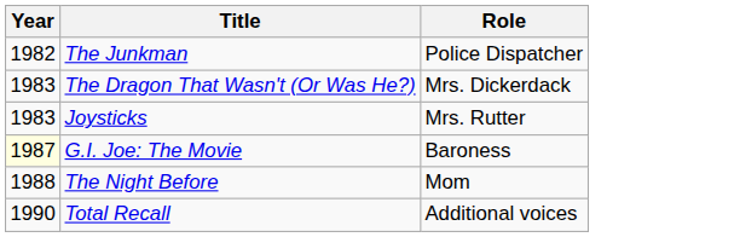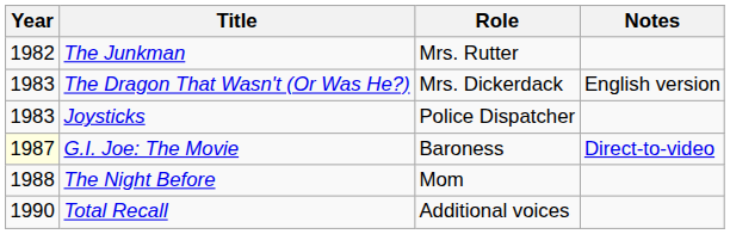 <table class="wikitable sortable">
 <tr>
 <th>Year</th>
 <th>Title</th>
 <th>Role</th>
+<th>Notes</th>
 </tr>
 <tr>
 <td>1982</td>
 <td><em><a href='#'>The Junkman</a></em></td>
-<td>Police Dispatcher</td>
+<td>Mrs. Rutter</td>
+<td></td>
 </tr>
 <tr>
 <td>1983</td>
 <td><em><a href='#'>The Dragon That Wasn't (Or Was He?)</a></em></td>
 <td>Mrs. Dickerdack</td>
+<td>English version</td>
 </tr>
 <tr>
 <td>1983</td>
 <td><em><a href='#'>Joysticks</a></em></td>
-<td>Mrs. Rutter</td>
+<td>Police Dispatcher</td>
+<td></td>
 </tr>
 <tr>
 <td style="background: lightyellow;">1987</td>
 <td><em><a href='#'>G.I. Joe: The Movie</a></em></td>
 <td>Baroness</td>
+<td><a href='#'>Direct-to-video</a></td>
 </tr>
 <tr>
 <td>1988</td>
 <td><em><a href='#'>The Night Before</a></em></td>
 <td>Mom</td>
+<td></td>
 </tr>
 <tr>
 <td>1990</td>
 <td><em><a href='#'>Total Recall</a></em></td>
 <td>Additional voices</td>
+<td></td>
 </tr>
 </table>
